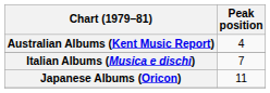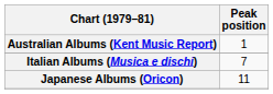 <table class="wikitable sortable plainrowheaders" style="text-align:center">
 <tr>
 <th scope="col">Chart (1979–81)</th>
 <th scope="col">Peak<br>position</th>
 </tr>
 <tr>
 <th scope="row">Australian Albums (<a href='#'>Kent Music Report</a>)</th>
-<td style="text-align:center;">4</td>
+<td style="text-align:center;">1</td>
 </tr>
 <tr>
 </tr>
 <tr>
 </tr>
 <tr>
 </tr>
 <tr>
 <th scope="row">Italian Albums (<em><a href='#'>Musica e dischi</a></em>)</th>
 <td>7</td>
 </tr>
 <tr>
 <th scope="row">Japanese Albums (<a href='#'>Oricon</a>)</th>
 <td style="text-align:center;">11</td>
 </tr>
 <tr>
 </tr>
 <tr>
 </tr>
 <tr>
 </tr>
 <tr>
 </tr>
 <tr>
 </tr>
 </table>
